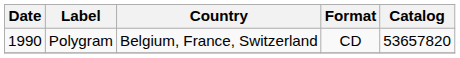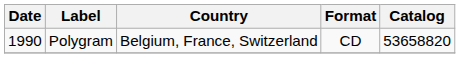 <table class="wikitable" border="1">
 <tr>
 <th>Date</th>
 <th>Label</th>
 <th>Country</th>
 <th>Format</th>
 <th>Catalog</th>
 </tr>
 <tr>
 <td align=center>1990</td>
 <td align=center>Polygram</td>
 <td align=center>Belgium, France, Switzerland</td>
 <td align=center>CD</td>
-<td align=center>53657820</td>
+<td align=center>53658820</td>
 </tr>
 <tr>
 </tr>
 </table>
